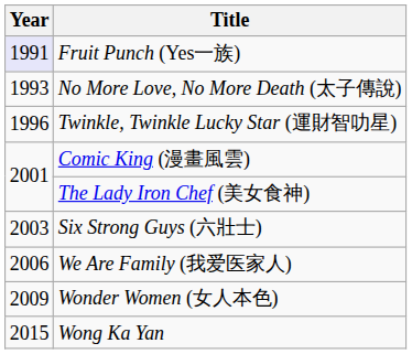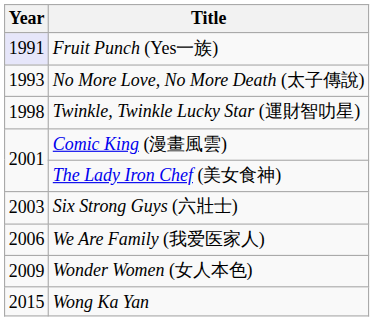 <table class="wikitable sortable">
 <tr>
 <th>Year</th>
 <th>Title</th>
 </tr>
 <tr>
 <td style="background: lavender;">1991</td>
 <td><em>Fruit Punch</em> (Yes一族)</td>
 </tr>
 <tr>
 <td>1993</td>
 <td><em>No More Love, No More Death</em> (太子傳說)</td>
 </tr>
 <tr>
-<td>1996</td>
+<td>1998</td>
 <td><em>Twinkle, Twinkle Lucky Star</em> (運財智叻星)</td>
 </tr>
 <tr>
 <td rowspan=2>2001</td>
 <td><em><a href='#'>Comic King</a></em> (漫畫風雲)</td>
 </tr>
 <tr>
 <td><em><a href='#'>The Lady Iron Chef</a></em> (美女食神)</td>
 </tr>
 <tr>
 <td>2003</td>
 <td><em>Six Strong Guys</em> (六壯士)</td>
 </tr>
 <tr>
 <td>2006</td>
 <td><em>We Are Family</em> (我爱医家人)</td>
 </tr>
 <tr>
 <td>2009</td>
 <td><em>Wonder Women</em> (女人本色)</td>
 </tr>
 <tr>
 <td>2015</td>
 <td><em>Wong Ka Yan</em></td>
 </tr>
 </table>
